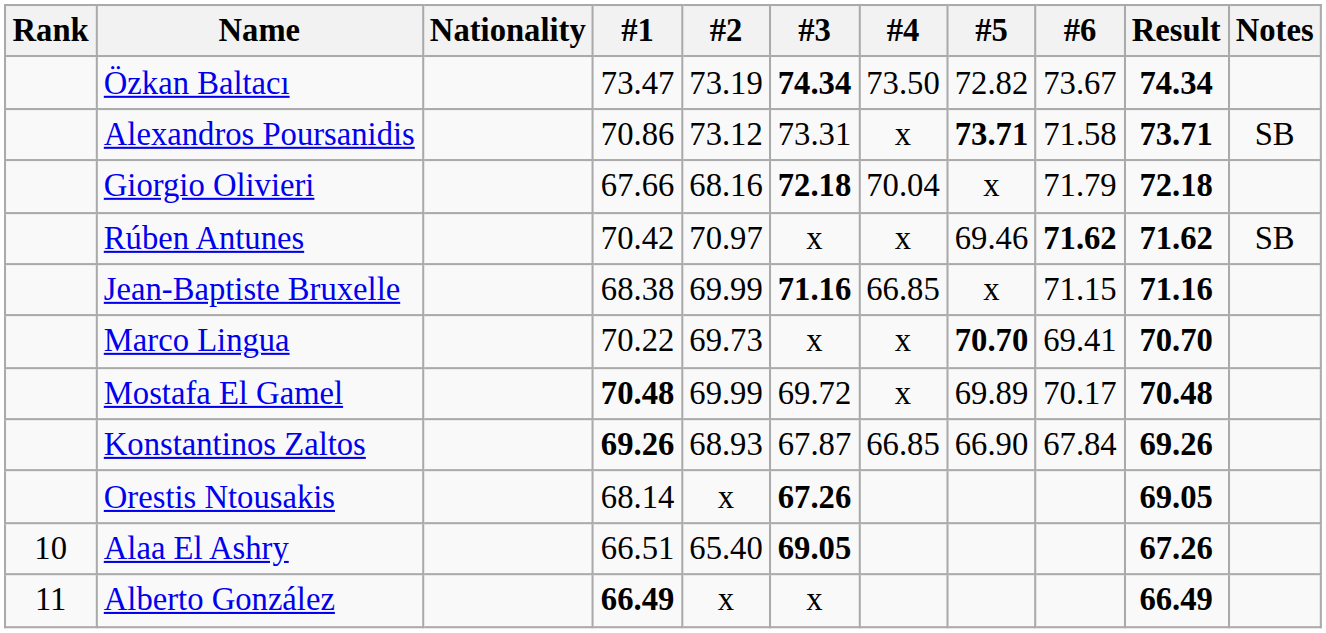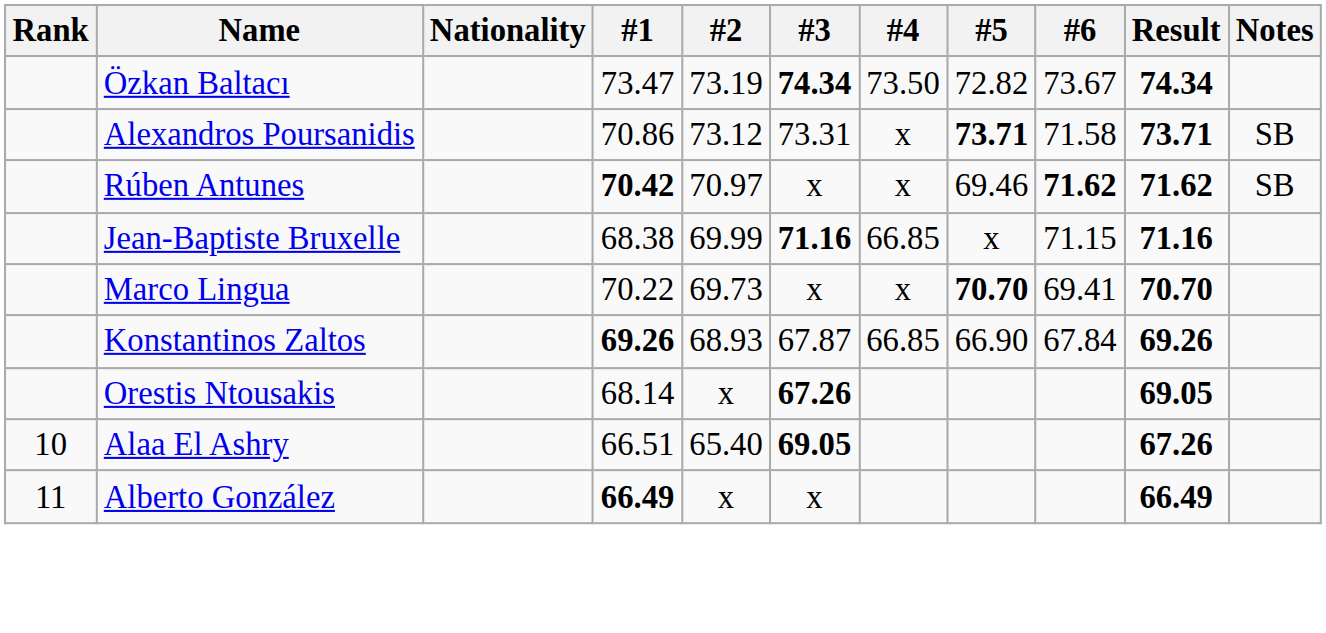 <table class="wikitable sortable" style="text-align:center">
 <tr>
 <th>Rank</th>
 <th>Name</th>
 <th>Nationality</th>
 <th>#1</th>
 <th>#2</th>
 <th>#3</th>
 <th>#4</th>
 <th>#5</th>
 <th>#6</th>
 <th>Result</th>
 <th>Notes</th>
 </tr>
 <tr>
 <td></td>
 <td align=left><a href='#'>Özkan Baltacı</a></td>
 <td align=left></td>
 <td>73.47</td>
 <td>73.19</td>
 <td><strong>74.34</strong></td>
 <td>73.50</td>
 <td>72.82</td>
 <td>73.67</td>
 <td><strong>74.34</strong></td>
 <td></td>
 </tr>
 <tr>
 <td></td>
 <td align=left><a href='#'>Alexandros Poursanidis</a></td>
 <td align=left></td>
 <td>70.86</td>
 <td>73.12</td>
 <td>73.31</td>
 <td>x</td>
 <td><strong>73.71</strong></td>
 <td>71.58</td>
 <td><strong>73.71</strong></td>
 <td>SB</td>
 </tr>
 <tr>
 <td></td>
-<td align=left><a href='#'>Giorgio Olivieri</a></td>
-<td align=left></td>
-<td>67.66</td>
-<td>68.16</td>
-<td><strong>72.18</strong></td>
-<td>70.04</td>
-<td>x</td>
-<td>71.79</td>
-<td><strong>72.18</strong></td>
-<td></td>
-</tr>
-<tr>
-<td></td>
 <td align=left><a href='#'>Rúben Antunes</a></td>
 <td align=left></td>
-<td>70.42</td>
+<td><strong>70.42</strong></td>
 <td>70.97</td>
 <td>x</td>
 <td>x</td>
 <td>69.46</td>
 <td><strong>71.62</strong></td>
 <td><strong>71.62</strong></td>
 <td>SB</td>
 </tr>
 <tr>
 <td></td>
 <td align=left><a href='#'>Jean-Baptiste Bruxelle</a></td>
 <td align=left></td>
 <td>68.38</td>
 <td>69.99</td>
 <td><strong>71.16</strong></td>
 <td>66.85</td>
 <td>x</td>
 <td>71.15</td>
 <td><strong>71.16</strong></td>
 <td></td>
 </tr>
 <tr>
 <td></td>
 <td align=left><a href='#'>Marco Lingua</a></td>
 <td align=left></td>
 <td>70.22</td>
 <td>69.73</td>
 <td>x</td>
 <td>x</td>
 <td><strong>70.70</strong></td>
 <td>69.41</td>
 <td><strong>70.70</strong></td>
-<td></td>
-</tr>
-<tr>
-<td></td>
-<td align=left><a href='#'>Mostafa El Gamel</a></td>
-<td align=left></td>
-<td><strong>70.48</strong></td>
-<td>69.99</td>
-<td>69.72</td>
-<td>x</td>
-<td>69.89</td>
-<td>70.17</td>
-<td><strong>70.48</strong></td>
 <td></td>
 </tr>
 <tr>
 <td></td>
 <td align=left><a href='#'>Konstantinos Zaltos</a></td>
 <td align=left></td>
 <td><strong>69.26</strong></td>
 <td>68.93</td>
 <td>67.87</td>
 <td>66.85</td>
 <td>66.90</td>
 <td>67.84</td>
 <td><strong>69.26</strong></td>
 <td></td>
 </tr>
 <tr>
 <td></td>
 <td align=left><a href='#'>Orestis Ntousakis</a></td>
 <td align=left></td>
 <td>68.14</td>
 <td>x</td>
 <td><strong>67.26</strong></td>
 <td></td>
 <td></td>
 <td></td>
 <td><strong>69.05</strong></td>
 <td></td>
 </tr>
 <tr>
 <td>10</td>
 <td align=left><a href='#'>Alaa El Ashry</a></td>
 <td align=left></td>
 <td>66.51</td>
 <td>65.40</td>
 <td><strong>69.05</strong></td>
 <td></td>
 <td></td>
 <td></td>
 <td><strong>67.26</strong></td>
 <td></td>
 </tr>
 <tr>
 <td>11</td>
 <td align=left><a href='#'>Alberto González</a></td>
 <td align=left></td>
 <td><strong>66.49</strong></td>
 <td>x</td>
 <td>x</td>
 <td></td>
 <td></td>
 <td></td>
 <td><strong>66.49</strong></td>
 <td></td>
 </tr>
 </table>
